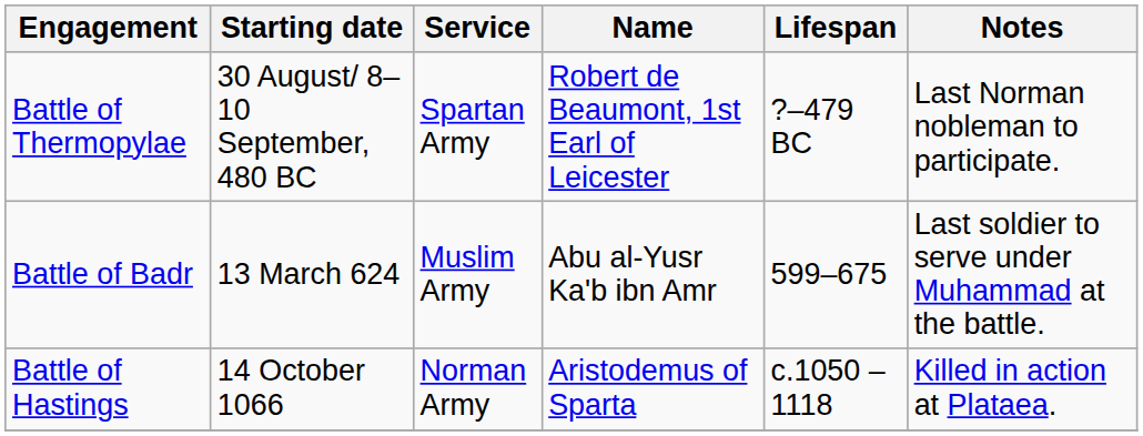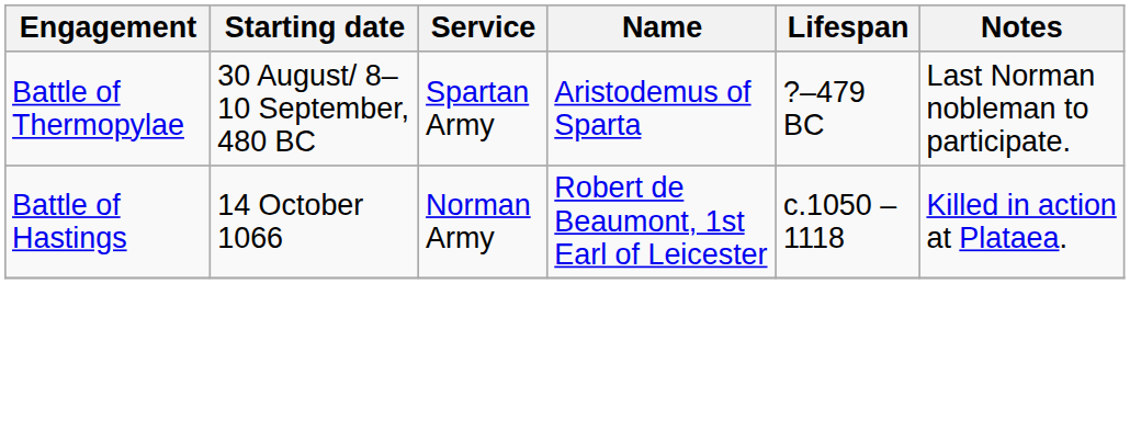 <table class="wikitable sortable">
 <tr>
 <th>Engagement</th>
 <th>Starting date</th>
 <th>Service</th>
 <th>Name</th>
 <th>Lifespan</th>
 <th>Notes</th>
 </tr>
 <tr>
 <td><a href='#'>Battle of Thermopylae</a></td>
 <td>30 August/ 8–10 September, 480 BC</td>
 <td> <a href='#'>Spartan</a> Army</td>
-<td><a href='#'>Robert de Beaumont, 1st Earl of Leicester</a></td>
+<td><a href='#'>Aristodemus of Sparta</a></td>
 <td>?–479 BC</td>
 <td>Last Norman nobleman to participate.</td>
-</tr>
-<tr>
-<td><a href='#'>Battle of Badr</a></td>
-<td>13 March 624</td>
-<td><a href='#'>Muslim</a> Army</td>
-<td>Abu al-Yusr Ka'b ibn Amr</td>
-<td>599–675</td>
-<td>Last soldier to serve under <a href='#'>Muhammad</a> at the battle.</td>
 </tr>
 <tr>
 <td><a href='#'>Battle of Hastings</a></td>
 <td>14 October 1066</td>
 <td> <a href='#'>Norman</a> Army</td>
-<td><a href='#'>Aristodemus of Sparta</a></td>
+<td><a href='#'>Robert de Beaumont, 1st Earl of Leicester</a></td>
 <td>c.1050 – 1118</td>
 <td><a href='#'>Killed in action</a> at <a href='#'>Plataea</a>.</td>
 </tr>
 <tr>
 </tr>
 </table>
